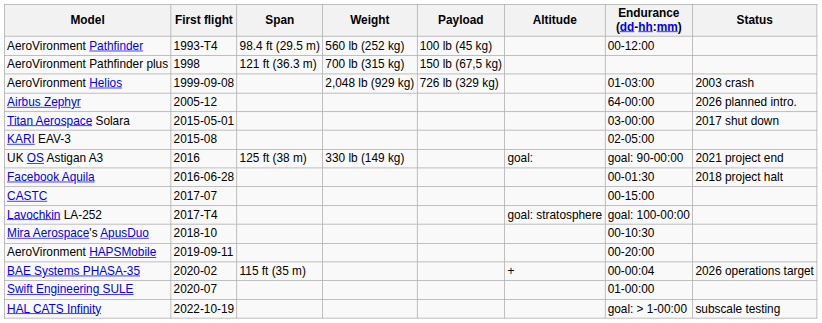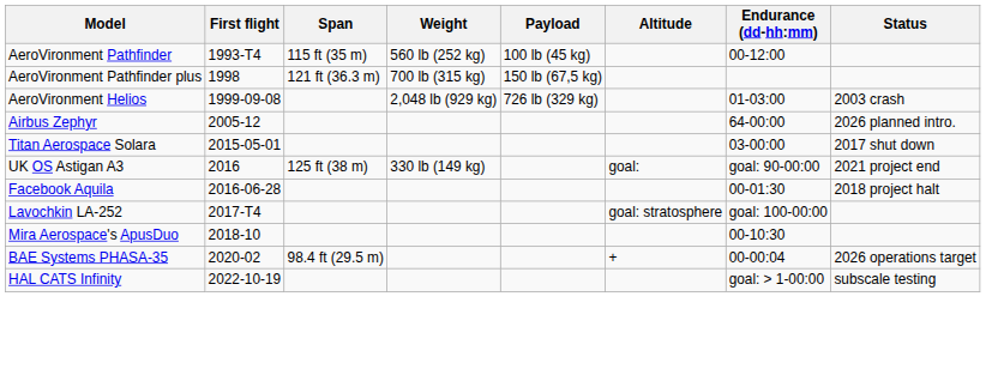 <table class="wikitable sortable">
 <tr>
 <th>Model</th>
 <th>First flight</th>
 <th>Span</th>
 <th>Weight</th>
 <th>Payload</th>
 <th>Altitude</th>
 <th>Endurance<br>(<a href='#'>dd</a>-<a href='#'>hh</a>:<a href='#'>mm</a>)</th>
 <th>Status</th>
 </tr>
 <tr>
 <td>AeroVironment <a href='#'>Pathfinder</a></td>
 <td>1993-T4</td>
-<td>98.4 ft (29.5 m)</td>
+<td>115 ft (35 m)</td>
 <td>560 lb (252 kg)</td>
 <td>100 lb (45 kg)</td>
 <td></td>
 <td>00-12:00</td>
 <td></td>
 </tr>
 <tr>
 <td>AeroVironment Pathfinder plus</td>
 <td>1998</td>
 <td>121 ft (36.3 m)</td>
 <td>700 lb (315 kg)</td>
 <td>150 lb (67,5 kg)</td>
 <td></td>
 <td></td>
 <td></td>
 </tr>
 <tr>
 <td>AeroVironment <a href='#'>Helios</a></td>
 <td>1999-09-08</td>
 <td></td>
 <td>2,048 lb (929 kg)</td>
 <td>726 lb (329 kg)</td>
 <td></td>
 <td>01-03:00</td>
 <td>2003 crash</td>
 </tr>
 <tr>
 <td><a href='#'>Airbus Zephyr</a></td>
 <td>2005-12</td>
 <td></td>
 <td></td>
 <td></td>
 <td></td>
 <td>64-00:00</td>
 <td>2026 planned intro.</td>
 </tr>
 <tr>
 <td><a href='#'>Titan Aerospace</a> Solara</td>
 <td>2015-05-01</td>
 <td></td>
 <td></td>
 <td></td>
 <td></td>
 <td>03-00:00</td>
 <td>2017 shut down</td>
 </tr>
 <tr>
-<td><a href='#'>KARI</a> EAV-3</td>
-<td>2015-08</td>
-<td></td>
-<td></td>
-<td></td>
-<td></td>
-<td>02-05:00</td>
-<td></td>
-</tr>
-<tr>
 <td>UK <a href='#'>OS</a> Astigan A3</td>
 <td>2016</td>
 <td>125 ft (38 m)</td>
 <td>330 lb (149 kg)</td>
 <td></td>
 <td>goal: </td>
 <td>goal: 90-00:00</td>
 <td>2021 project end</td>
 </tr>
 <tr>
 <td><a href='#'>Facebook Aquila</a></td>
 <td>2016-06-28</td>
 <td></td>
 <td></td>
 <td></td>
 <td></td>
 <td>00-01:30</td>
 <td>2018 project halt</td>
-</tr>
-<tr>
-<td><a href='#'>CASTC</a></td>
-<td>2017-07</td>
-<td></td>
-<td></td>
-<td></td>
-<td></td>
-<td>00-15:00</td>
-<td></td>
 </tr>
 <tr>
 <td><a href='#'>Lavochkin</a> LA-252</td>
 <td>2017-T4</td>
 <td></td>
 <td></td>
 <td></td>
 <td>goal: stratosphere</td>
 <td>goal: 100-00:00</td>
 <td></td>
 </tr>
 <tr>
 <td><a href='#'>Mira Aerospace</a>'s <a href='#'>ApusDuo</a></td>
 <td>2018-10</td>
 <td></td>
 <td></td>
 <td></td>
 <td></td>
 <td>00-10:30</td>
 <td></td>
 </tr>
 <tr>
-<td>AeroVironment <a href='#'>HAPSMobile</a></td>
-<td>2019-09-11</td>
-<td></td>
-<td></td>
-<td></td>
-<td></td>
-<td>00-20:00</td>
-<td></td>
-</tr>
-<tr>
 <td><a href='#'>BAE Systems PHASA-35</a></td>
 <td>2020-02</td>
-<td>115 ft (35 m)</td>
+<td>98.4 ft (29.5 m)</td>
 <td></td>
 <td></td>
 <td>+</td>
 <td>00-00:04</td>
 <td>2026 operations target</td>
-</tr>
-<tr>
-<td><a href='#'>Swift Engineering SULE</a></td>
-<td>2020-07</td>
-<td></td>
-<td></td>
-<td></td>
-<td></td>
-<td>01-00:00</td>
-<td></td>
 </tr>
 <tr>
 <td><a href='#'>HAL CATS Infinity</a></td>
 <td>2022-10-19</td>
 <td></td>
 <td></td>
 <td></td>
 <td></td>
 <td>goal: > 1-00:00</td>
 <td>subscale testing</td>
 </tr>
 </table>
